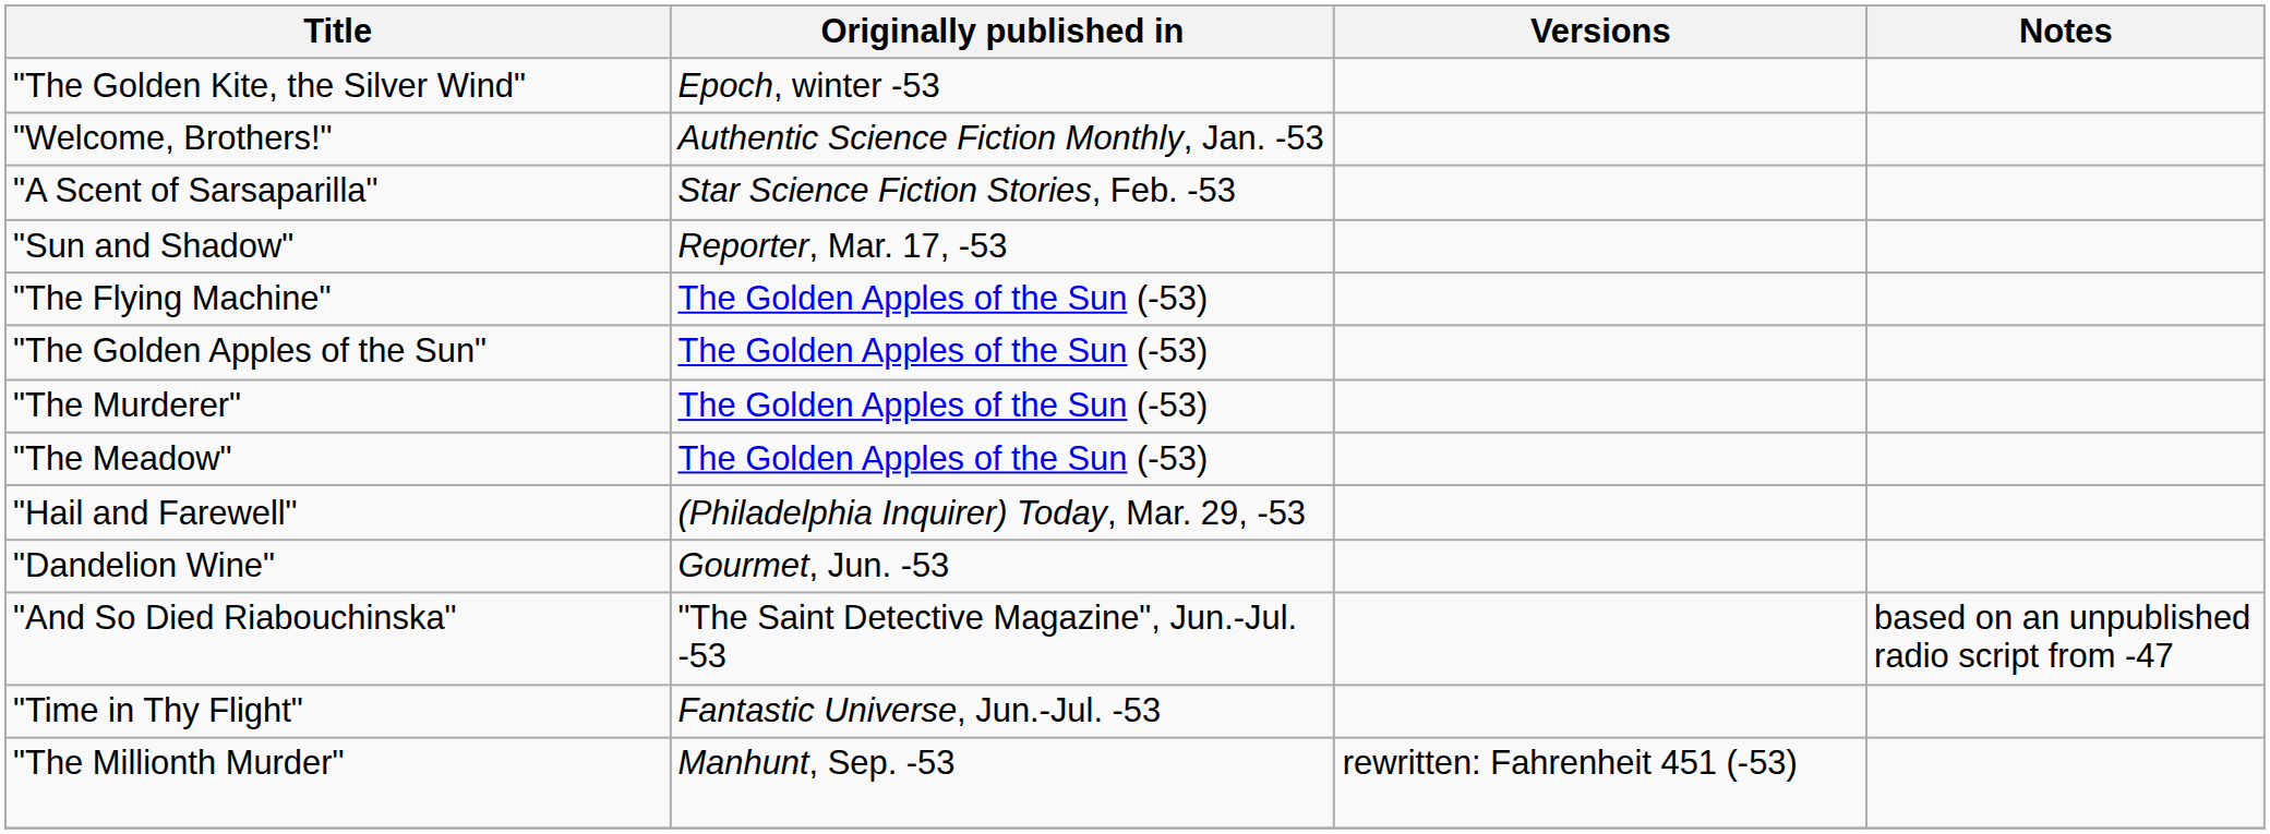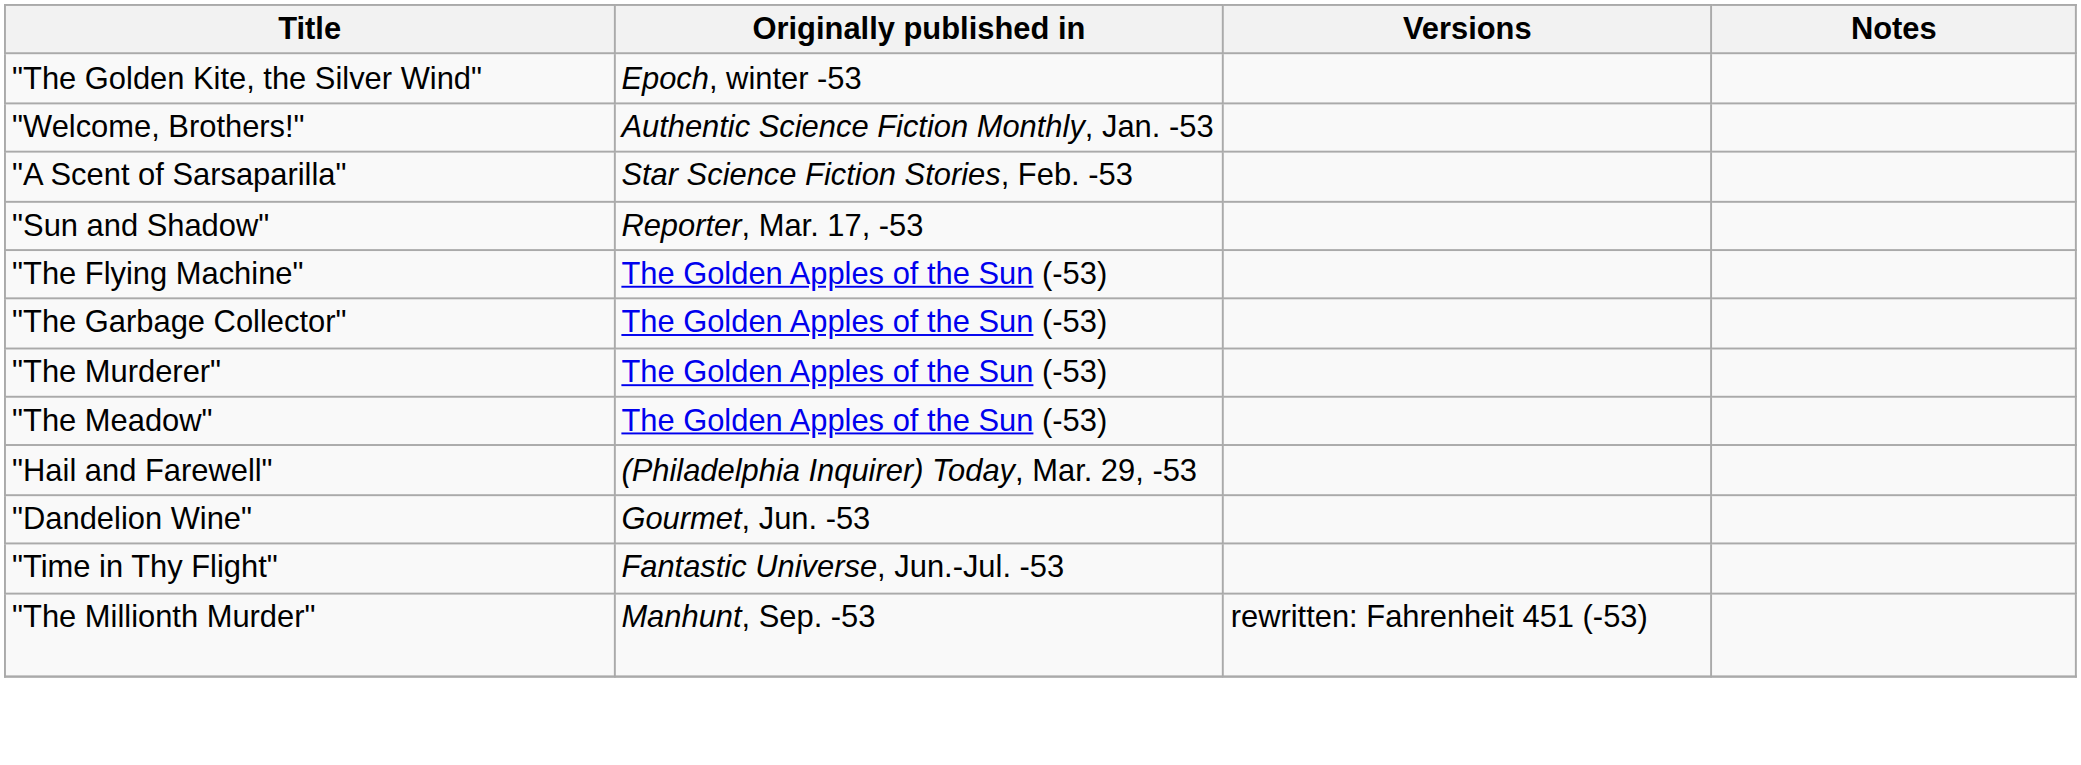 <table class="wikitable" style="width: 85%" style="width: 85%">
 <tr valign="top">
 <th width="25%">Title</th>
 <th width="25%">Originally published in</th>
 <th width="20%">Versions</th>
 <th width="15%">Notes</th>
 </tr>
 <tr valign="top">
 <td>"The Golden Kite, the Silver Wind"</td>
 <td><em>Epoch</em>, winter -53</td>
 <td></td>
 <td></td>
 </tr>
 <tr valign="top">
 <td>"Welcome, Brothers!"</td>
 <td><em>Authentic Science Fiction Monthly</em>, Jan. -53</td>
 <td></td>
 <td></td>
 </tr>
 <tr valign="top">
 <td>"A Scent of Sarsaparilla"</td>
 <td><em>Star Science Fiction Stories</em>, Feb. -53</td>
 <td></td>
 <td></td>
 </tr>
 <tr valign="top">
 <td>"Sun and Shadow"</td>
 <td><em>Reporter</em>, Mar. 17, -53</td>
 <td></td>
 <td></td>
 </tr>
 <tr valign="top">
 <td>"The Flying Machine"</td>
 <td><a href='#'>The Golden Apples of the Sun</a> (-53)</td>
 <td></td>
 <td></td>
 </tr>
 <tr valign="top">
-<td>"The Golden Apples of the Sun"</td>
+<td>"The Garbage Collector"</td>
 <td><a href='#'>The Golden Apples of the Sun</a> (-53)</td>
 <td></td>
 <td></td>
 </tr>
 <tr valign="top">
 <td>"The Murderer"</td>
 <td><a href='#'>The Golden Apples of the Sun</a> (-53)</td>
 <td></td>
 <td></td>
 </tr>
 <tr valign="top">
 <td>"The Meadow"</td>
 <td><a href='#'>The Golden Apples of the Sun</a> (-53)</td>
 <td></td>
 <td></td>
 </tr>
 <tr valign="top">
 <td>"Hail and Farewell"</td>
 <td><em>(Philadelphia Inquirer) Today</em>, Mar. 29, -53</td>
 <td></td>
 <td></td>
 </tr>
 <tr valign="top">
 <td>"Dandelion Wine"</td>
 <td><em>Gourmet</em>, Jun. -53</td>
 <td></td>
 <td></td>
 </tr>
 <tr valign="top">
-<td>"And So Died Riabouchinska"</td>
-<td>"The Saint Detective Magazine", Jun.-Jul. -53</td>
-<td></td>
-<td>based on an unpublished radio script from -47</td>
-</tr>
-<tr valign="top">
 <td>"Time in Thy Flight"</td>
 <td><em>Fantastic Universe</em>, Jun.-Jul. -53</td>
 <td></td>
 <td></td>
 </tr>
 <tr valign="top">
 <td>"The Millionth Murder" <br><br></td>
 <td><em>Manhunt</em>, Sep. -53</td>
 <td>rewritten: Fahrenheit 451 (-53)</td>
 <td></td>
 </tr>
 <tr valign="top">
 </tr>
 </table>
